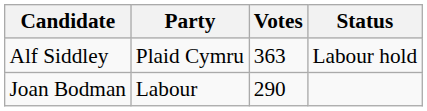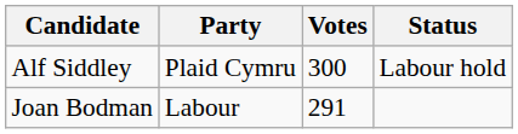 <table class="wikitable sortable">
 <tr>
 <th>Candidate</th>
 <th>Party</th>
 <th>Votes</th>
 <th>Status</th>
 </tr>
 <tr>
 <td>Alf Siddley</td>
 <td>Plaid Cymru</td>
-<td>363</td>
+<td>300</td>
 <td>Labour hold</td>
 </tr>
 <tr>
 <td>Joan Bodman</td>
 <td>Labour</td>
-<td>290</td>
+<td>291</td>
 <td></td>
 </tr>
 </table>
